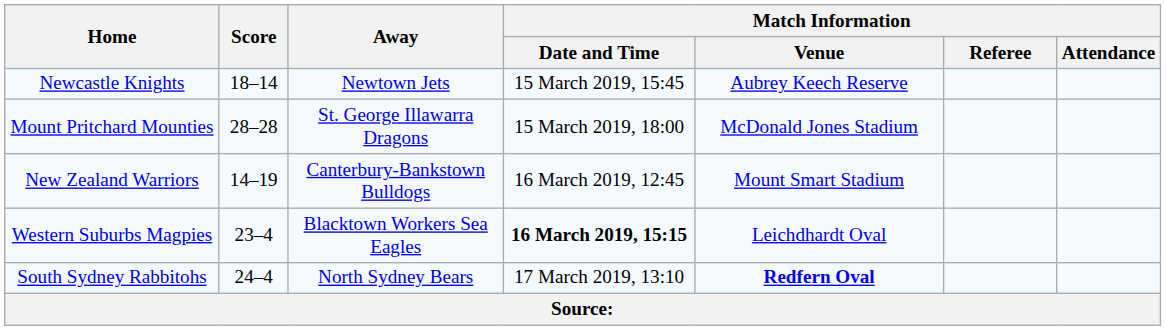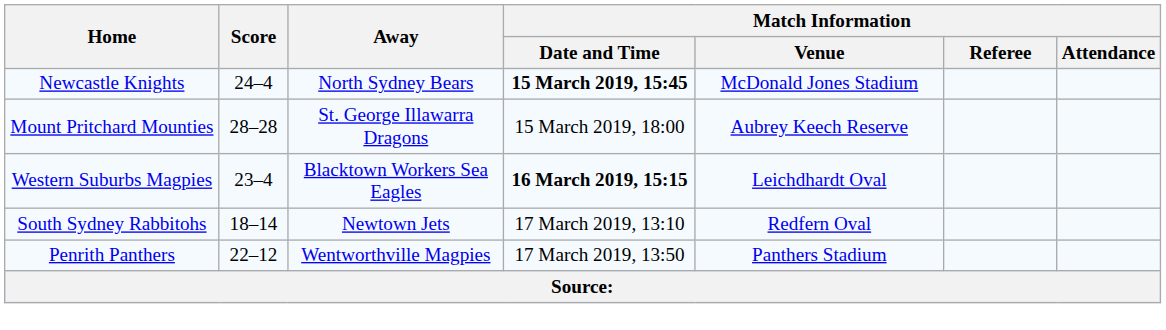 <table class="wikitable" style="border-collapse:collapse; font-size:90%; text-align:center;">
 <tr>
 <th rowspan="2" width="19%">Home</th>
 <th rowspan="2" width="6%">Score</th>
 <th rowspan="2" width="19%">Away</th>
 <th colspan="4">Match Information</th>
 </tr>
 <tr bgcolor="#CCCCCC">
 <th width="17%">Date and Time</th>
 <th width="22%">Venue</th>
 <th width="10%">Referee</th>
 <th width="7%">Attendance</th>
 </tr>
 <tr bgcolor="#F5FAFF">
 <td> <a href='#'>Newcastle Knights</a></td>
-<td>18–14</td>
-<td> <a href='#'>Newtown Jets</a></td>
-<td>15 March 2019, 15:45</td>
-<td><a href='#'>Aubrey Keech Reserve</a></td>
+<td>24–4</td>
+<td> <a href='#'>North Sydney Bears</a></td>
+<td><strong>15 March 2019, 15:45</strong></td>
+<td><a href='#'>McDonald Jones Stadium</a></td>
 <td></td>
 <td></td>
 </tr>
 <tr bgcolor="#F5FAFF">
 <td> <a href='#'>Mount Pritchard Mounties</a></td>
 <td>28–28</td>
 <td> <a href='#'>St. George Illawarra Dragons</a></td>
 <td>15 March 2019, 18:00</td>
-<td><a href='#'>McDonald Jones Stadium</a></td>
-<td></td>
-<td></td>
-</tr>
-<tr bgcolor="#F5FAFF">
-<td> <a href='#'>New Zealand Warriors</a></td>
-<td>14–19</td>
-<td> <a href='#'>Canterbury-Bankstown Bulldogs</a></td>
-<td>16 March 2019, 12:45</td>
-<td><a href='#'>Mount Smart Stadium</a></td>
+<td><a href='#'>Aubrey Keech Reserve</a></td>
 <td></td>
 <td></td>
 </tr>
 <tr bgcolor="#F5FAFF">
 <td> <a href='#'>Western Suburbs Magpies</a></td>
 <td>23–4</td>
 <td> <a href='#'>Blacktown Workers Sea Eagles</a></td>
 <td><strong>16 March 2019, 15:15</strong></td>
 <td><a href='#'>Leichdhardt Oval</a></td>
 <td></td>
 <td></td>
 </tr>
 <tr bgcolor="#F5FAFF">
 <td> <a href='#'>South Sydney Rabbitohs</a></td>
-<td>24–4</td>
-<td> <a href='#'>North Sydney Bears</a></td>
+<td>18–14</td>
+<td> <a href='#'>Newtown Jets</a></td>
 <td>17 March 2019, 13:10</td>
-<td><strong><a href='#'>Redfern Oval</a></strong></td>
+<td><a href='#'>Redfern Oval</a></td>
+<td></td>
+<td></td>
+</tr>
+<tr bgcolor="#F5FAFF">
+<td> <a href='#'>Penrith Panthers</a></td>
+<td>22–12</td>
+<td> <a href='#'>Wentworthville Magpies</a></td>
+<td>17 March 2019, 13:50</td>
+<td><a href='#'>Panthers Stadium</a></td>
 <td></td>
 <td></td>
 </tr>
 <tr bgcolor="#C1D8FF">
 <th colspan="7">Source:</th>
 </tr>
 </table>
